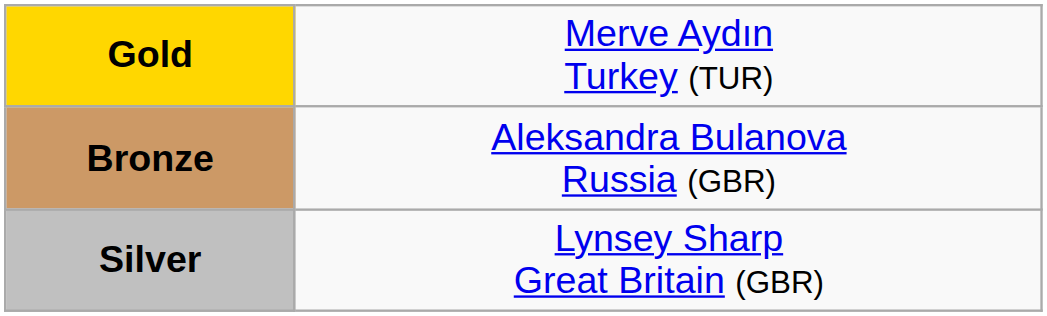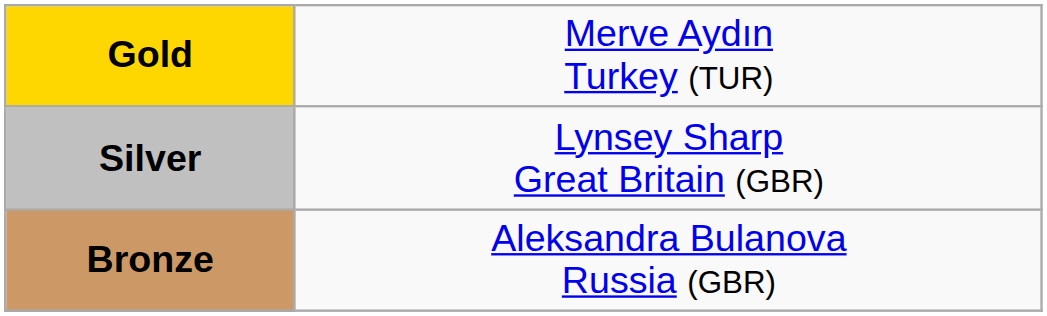 <table class="wikitable" style=" text-align:center; " width="35%">
 <tr>
 <td bgcolor="gold"><strong>Gold</strong></td>
 <td> <a href='#'>Merve Aydın</a><br><a href='#'>Turkey</a> <small>(TUR)</small></td>
 </tr>
 <tr>
+<td bgcolor="silver"><strong>Silver</strong></td>
+<td> <a href='#'>Lynsey Sharp</a><br><a href='#'>Great Britain</a> <small>(GBR)</small></td>
+</tr>
+<tr>
 <td bgcolor="CC9966"><strong>Bronze</strong></td>
 <td> <a href='#'>Aleksandra Bulanova</a><br><a href='#'>Russia</a> <small>(GBR)</small></td>
 </tr>
-<tr>
-<td bgcolor="silver"><strong>Silver</strong></td>
-<td> <a href='#'>Lynsey Sharp</a><br><a href='#'>Great Britain</a> <small>(GBR)</small></td>
-</tr>
 </table>
